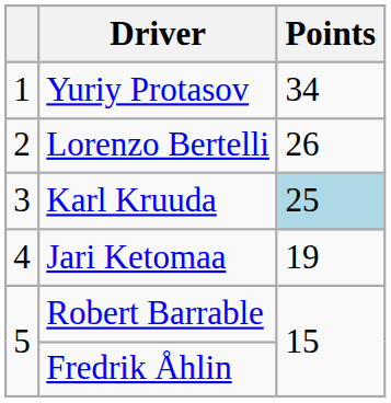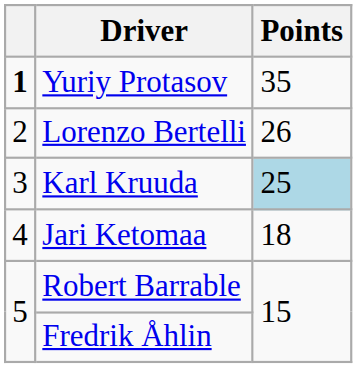 <table class="wikitable" style="font-size: 90%;">
 <tr>
 <th></th>
 <th>Driver</th>
 <th>Points</th>
 </tr>
 <tr>
-<td>1</td>
+<td><strong>1</strong></td>
 <td> <a href='#'>Yuriy Protasov</a></td>
-<td>34</td>
+<td>35</td>
 </tr>
 <tr>
 <td>2</td>
 <td> <a href='#'>Lorenzo Bertelli</a></td>
 <td>26</td>
 </tr>
 <tr>
 <td>3</td>
 <td> <a href='#'>Karl Kruuda</a></td>
 <td style="background: lightblue;">25</td>
 </tr>
 <tr>
 <td>4</td>
 <td> <a href='#'>Jari Ketomaa</a></td>
-<td>19</td>
+<td>18</td>
 </tr>
 <tr>
 <td rowspan=2>5</td>
 <td> <a href='#'>Robert Barrable</a></td>
 <td rowspan=2>15</td>
 </tr>
 <tr>
 <td> <a href='#'>Fredrik Åhlin</a></td>
 </tr>
 </table>
